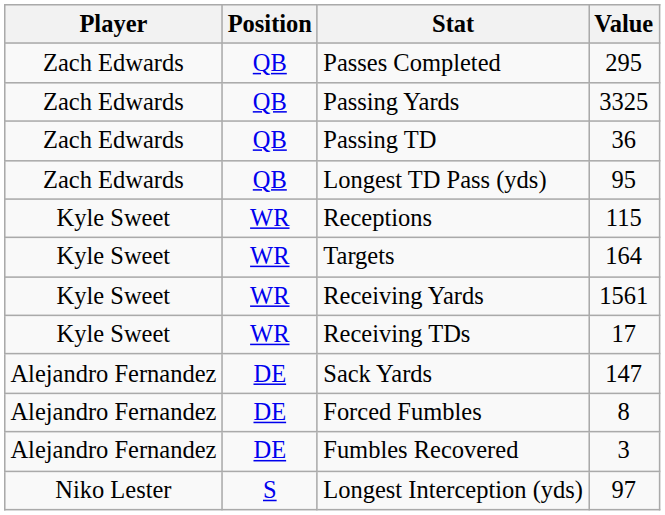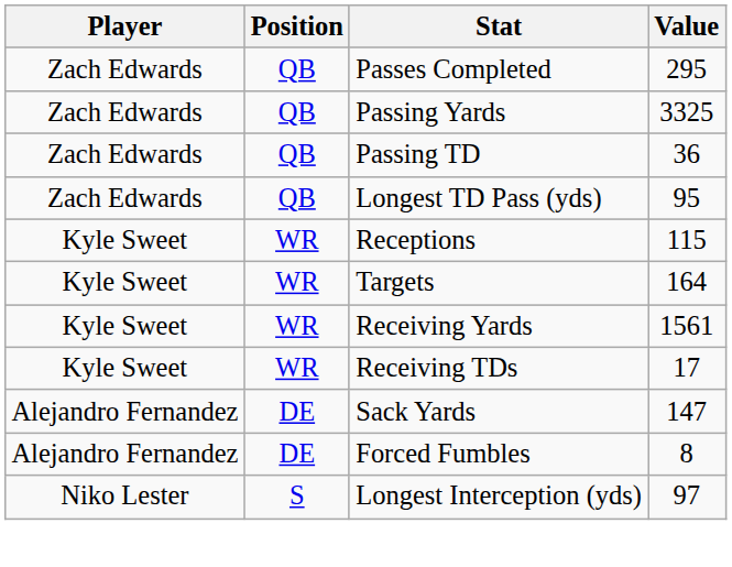 <table class="wikitable">
 <tr>
 <th>Player</th>
 <th>Position</th>
 <th>Stat</th>
 <th>Value</th>
 </tr>
 <tr>
 <td align="center">Zach Edwards </td>
 <td align="center"><a href='#'>QB</a></td>
 <td>Passes Completed</td>
 <td align="center">295</td>
 </tr>
 <tr>
 <td align="center">Zach Edwards </td>
 <td align="center"><a href='#'>QB</a></td>
 <td>Passing Yards</td>
 <td align="center">3325</td>
 </tr>
 <tr>
 <td align="center">Zach Edwards </td>
 <td align="center"><a href='#'>QB</a></td>
 <td>Passing TD</td>
 <td align="center">36</td>
 </tr>
 <tr>
 <td align="center">Zach Edwards </td>
 <td align="center"><a href='#'>QB</a></td>
 <td>Longest TD Pass (yds)</td>
 <td align="center">95</td>
 </tr>
 <tr>
 <td align="center">Kyle Sweet </td>
 <td align="center"><a href='#'>WR</a></td>
 <td>Receptions</td>
 <td align="center">115</td>
 </tr>
 <tr>
 <td align="center">Kyle Sweet </td>
 <td align="center"><a href='#'>WR</a></td>
 <td>Targets</td>
 <td align="center">164</td>
 </tr>
 <tr>
 <td align="center">Kyle Sweet </td>
 <td align="center"><a href='#'>WR</a></td>
 <td>Receiving Yards</td>
 <td align="center">1561</td>
 </tr>
 <tr>
 <td align="center">Kyle Sweet </td>
 <td align="center"><a href='#'>WR</a></td>
 <td>Receiving TDs</td>
 <td align="center">17</td>
 </tr>
 <tr>
 <td align="center">Alejandro Fernandez </td>
 <td align="center"><a href='#'>DE</a></td>
 <td>Sack Yards</td>
 <td align="center">147</td>
 </tr>
 <tr>
 <td align="center">Alejandro Fernandez </td>
 <td align="center"><a href='#'>DE</a></td>
 <td>Forced Fumbles</td>
 <td align="center">8</td>
 </tr>
 <tr>
-<td align="center">Alejandro Fernandez </td>
-<td align="center"><a href='#'>DE</a></td>
-<td>Fumbles Recovered</td>
-<td align="center">3</td>
-</tr>
-<tr>
 <td align="center">Niko Lester </td>
 <td align="center"><a href='#'>S</a></td>
 <td>Longest Interception (yds)</td>
 <td align="center">97</td>
 </tr>
 </table>
